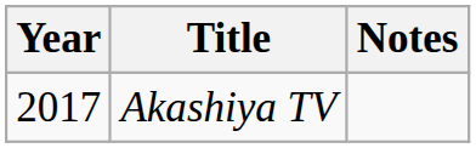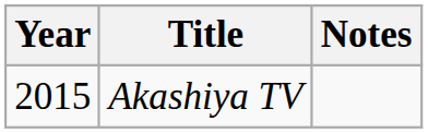 <table class="wikitable">
 <tr>
 <th>Year</th>
 <th>Title</th>
 <th>Notes</th>
 </tr>
 <tr>
-<td>2017</td>
+<td>2015</td>
 <td><em>Akashiya TV</em></td>
 <td></td>
 </tr>
 </table>
